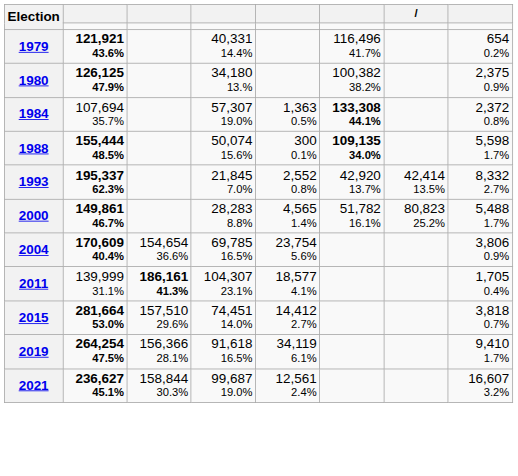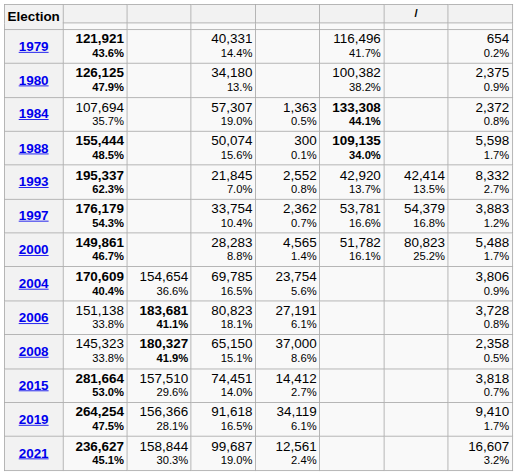 <table class="wikitable" style="text-align:right; line-height:16px">
 <tr>
 <th rowspan="2" width="20">Election</th>
 <th width="70" style="font-size:85%"></th>
 <th width="70" style="font-size:85%"></th>
 <th width="70" style="font-size:85%"></th>
 <th width="70" style="font-size:85%"></th>
 <th width="70" style="font-size:85%"></th>
 <th width="70" style="font-size:85%"> /<br></th>
 <th width="70" style="font-size:85%"></th>
 </tr>
 <tr>
 <td></td>
 <td></td>
 <td></td>
 <td></td>
 <td></td>
 <td></td>
 <td></td>
 </tr>
 <tr>
 <th scope="row"><a href='#'>1979</a></th>
 <td><strong>121,921<br><small>43.6%</small></strong></td>
 <td></td>
 <td>40,331<br><small>14.4%</small></td>
 <td></td>
 <td>116,496<br><small>41.7%</small></td>
 <td></td>
 <td>654<br><small>0.2%</small></td>
 </tr>
 <tr>
 <th scope="row"><a href='#'>1980</a></th>
 <td><strong>126,125<br><small>47.9%</small></strong></td>
 <td></td>
 <td>34,180<br><small>13.%</small></td>
 <td></td>
 <td>100,382<br><small>38.2%</small></td>
 <td></td>
 <td>2,375<br><small>0.9%</small></td>
 </tr>
 <tr>
 <th scope="row"><a href='#'>1984</a></th>
 <td>107,694<br><small>35.7%</small></td>
 <td></td>
 <td>57,307<br><small>19.0%</small></td>
 <td>1,363<br><small>0.5%</small></td>
 <td><strong>133,308<br><small>44.1%</small></strong></td>
 <td></td>
 <td>2,372<br><small>0.8%</small></td>
 </tr>
 <tr>
 <th scope="row"><a href='#'>1988</a></th>
 <td><strong>155,444<br><small>48.5%</small></strong></td>
 <td></td>
 <td>50,074<br><small>15.6%</small></td>
 <td>300<br><small>0.1%</small></td>
 <td><strong>109,135<br><small>34.0%</small></strong></td>
 <td></td>
 <td>5,598<br><small>1.7%</small></td>
 </tr>
 <tr>
 <th scope="row"><a href='#'>1993</a></th>
 <td><strong>195,337<br><small>62.3%</small></strong></td>
 <td></td>
 <td>21,845<br><small>7.0%</small></td>
 <td>2,552<br><small>0.8%</small></td>
 <td>42,920<br><small>13.7%</small></td>
 <td>42,414<br><small>13.5%</small></td>
 <td>8,332<br><small>2.7%</small></td>
 </tr>
 <tr>
+<th scope="row"><a href='#'>1997</a></th>
+<td><strong>176,179<br><small>54.3%</small></strong></td>
+<td></td>
+<td>33,754<br><small>10.4%</small></td>
+<td>2,362<br><small>0.7%</small></td>
+<td>53,781<br><small>16.6%</small></td>
+<td>54,379<br><small>16.8%</small></td>
+<td>3,883<br><small>1.2%</small></td>
+</tr>
+<tr>
 <th scope="row"><a href='#'>2000</a></th>
 <td><strong>149,861<br><small>46.7%</small></strong></td>
 <td></td>
 <td>28,283<br><small>8.8%</small></td>
 <td>4,565<br><small>1.4%</small></td>
 <td>51,782<br><small>16.1%</small></td>
 <td>80,823<br><small>25.2%</small></td>
 <td>5,488<br><small>1.7%</small></td>
 </tr>
 <tr>
 <th scope="row"><a href='#'>2004</a></th>
 <td><strong>170,609<br><small>40.4%</small></strong></td>
 <td>154,654<br><small>36.6%</small></td>
 <td>69,785<br><small>16.5%</small></td>
 <td>23,754<br><small>5.6%</small></td>
 <td></td>
 <td></td>
 <td>3,806<br><small>0.9%</small></td>
 </tr>
 <tr>
-<th scope="row"><a href='#'>2011</a></th>
-<td>139,999<br><small>31.1%</small></td>
-<td><strong>186,161<br><small>41.3%</small></strong></td>
-<td>104,307<br><small>23.1%</small></td>
-<td>18,577<br><small>4.1%</small></td>
+<th scope="row"><a href='#'>2006</a></th>
+<td>151,138<br><small>33.8%</small></td>
+<td><strong>183,681<br><small>41.1%</small></strong></td>
+<td>80,823<br><small>18.1%</small></td>
+<td>27,191<br><small>6.1%</small></td>
 <td></td>
 <td></td>
-<td>1,705<br><small>0.4%</small></td>
+<td>3,728<br><small>0.8%</small></td>
+</tr>
+<tr>
+<th scope="row"><a href='#'>2008</a></th>
+<td>145,323<br><small>33.8%</small></td>
+<td><strong>180,327<br><small>41.9%</small></strong></td>
+<td>65,150<br><small>15.1%</small></td>
+<td>37,000<br><small>8.6%</small></td>
+<td></td>
+<td></td>
+<td>2,358<br><small>0.5%</small></td>
 </tr>
 <tr>
 <th scope="row"><a href='#'>2015</a></th>
 <td><strong>281,664<br><small>53.0%</small></strong></td>
 <td>157,510<br><small>29.6%</small></td>
 <td>74,451<br><small>14.0%</small></td>
 <td>14,412<br><small>2.7%</small></td>
 <td></td>
 <td></td>
 <td>3,818<br><small>0.7%</small></td>
 </tr>
 <tr>
 <th scope="row"><a href='#'>2019</a></th>
 <td><strong>264,254<br><small>47.5%</small></strong></td>
 <td>156,366<br><small>28.1%</small></td>
 <td>91,618<br><small>16.5%</small></td>
 <td>34,119<br><small>6.1%</small></td>
 <td></td>
 <td></td>
 <td>9,410<br><small>1.7%</small></td>
 </tr>
 <tr>
 <th scope="row"><a href='#'>2021</a></th>
 <td><strong>236,627<br><small>45.1%</small></strong></td>
 <td>158,844<br><small>30.3%</small></td>
 <td>99,687<br><small>19.0%</small></td>
 <td>12,561<br><small>2.4%</small></td>
 <td></td>
 <td></td>
 <td>16,607<br><small>3.2%</small></td>
 </tr>
 </table>
